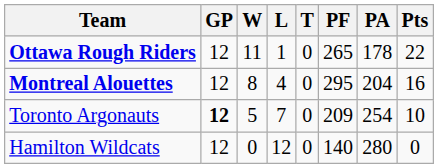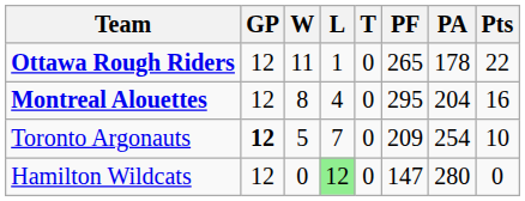 <table class="wikitable">
 <tr>
 <th>Team</th>
 <th>GP</th>
 <th>W</th>
 <th>L</th>
 <th>T</th>
 <th>PF</th>
 <th>PA</th>
 <th>Pts</th>
 </tr>
 <tr align="center">
 <td align="left"><strong><a href='#'>Ottawa Rough Riders</a></strong></td>
 <td>12</td>
 <td>11</td>
 <td>1</td>
 <td>0</td>
 <td>265</td>
 <td>178</td>
 <td>22</td>
 </tr>
 <tr align="center">
 <td align="left"><strong><a href='#'>Montreal Alouettes</a></strong></td>
 <td>12</td>
 <td>8</td>
 <td>4</td>
 <td>0</td>
 <td>295</td>
 <td>204</td>
 <td>16</td>
 </tr>
 <tr align="center">
 <td align="left"><a href='#'>Toronto Argonauts</a></td>
 <td><strong>12</strong></td>
 <td>5</td>
 <td>7</td>
 <td>0</td>
 <td>209</td>
 <td>254</td>
 <td>10</td>
 </tr>
 <tr align="center">
 <td align="left"><a href='#'>Hamilton Wildcats</a></td>
 <td>12</td>
 <td>0</td>
-<td>12</td>
+<td style="background: lightgreen;">12</td>
 <td>0</td>
-<td>140</td>
+<td>147</td>
 <td>280</td>
 <td>0</td>
 </tr>
 </table>
